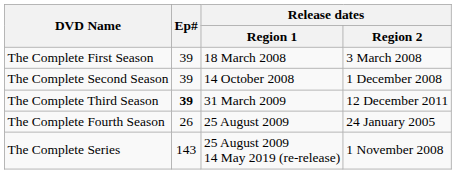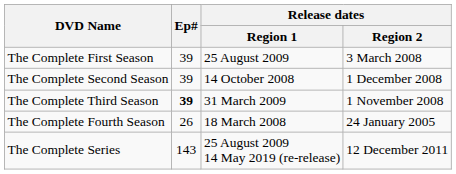 <table class="wikitable">
 <tr>
 <th rowspan="2">DVD Name</th>
 <th rowspan="2">Ep#</th>
 <th colspan="2">Release dates</th>
 </tr>
 <tr>
 <th>Region 1</th>
 <th>Region 2</th>
 </tr>
 <tr>
 <td>The Complete First Season</td>
 <td align="center">39</td>
-<td>18 March 2008</td>
+<td>25 August 2009</td>
 <td>3 March 2008</td>
 </tr>
 <tr>
 <td>The Complete Second Season</td>
 <td align="center">39</td>
 <td>14 October 2008</td>
 <td>1 December 2008</td>
 </tr>
 <tr>
 <td>The Complete Third Season</td>
 <td align="center"><strong>39</strong></td>
 <td>31 March 2009</td>
-<td>12 December 2011</td>
+<td>1 November 2008</td>
 </tr>
 <tr>
 <td>The Complete Fourth Season</td>
 <td align="center">26</td>
-<td>25 August 2009</td>
+<td>18 March 2008</td>
 <td>24 January 2005</td>
 </tr>
 <tr>
 <td>The Complete Series</td>
 <td align="center">143</td>
 <td>25 August 2009<br>14 May 2019 (re-release)</td>
-<td>1 November 2008</td>
+<td>12 December 2011</td>
 </tr>
 </table>
